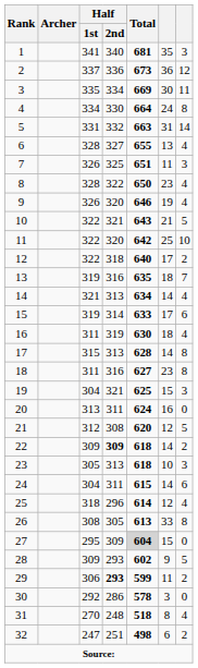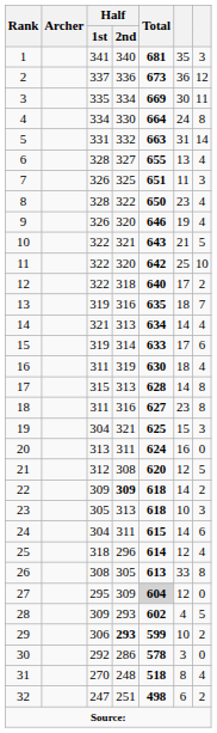 <table class="wikitable sortable" style="text-align:center;">
 <tr>
 <th rowspan="2">Rank</th>
 <th rowspan="2">Archer</th>
 <th colspan="2">Half</th>
 <th rowspan="2">Total</th>
 <th rowspan="2"></th>
 <th rowspan="2"></th>
 </tr>
 <tr>
 <th>1st</th>
 <th>2nd</th>
 </tr>
 <tr>
 <td>1</td>
 <td align="left"></td>
 <td>341</td>
 <td>340</td>
 <td><strong>681</strong></td>
 <td>35</td>
 <td>3</td>
 </tr>
 <tr>
 <td>2</td>
 <td align="left"></td>
 <td>337</td>
 <td>336</td>
 <td><strong>673</strong></td>
 <td>36</td>
 <td>12</td>
 </tr>
 <tr>
 <td>3</td>
 <td align="left"></td>
 <td>335</td>
 <td>334</td>
 <td><strong>669</strong></td>
 <td>30</td>
 <td>11</td>
 </tr>
 <tr>
 <td>4</td>
 <td align="left"></td>
 <td>334</td>
 <td>330</td>
 <td><strong>664</strong></td>
 <td>24</td>
 <td>8</td>
 </tr>
 <tr>
 <td>5</td>
 <td align="left"></td>
 <td>331</td>
 <td>332</td>
 <td><strong>663</strong></td>
 <td>31</td>
 <td>14</td>
 </tr>
 <tr>
 <td>6</td>
 <td align="left"></td>
 <td>328</td>
 <td>327</td>
 <td><strong>655</strong></td>
 <td>13</td>
 <td>4</td>
 </tr>
 <tr>
 <td>7</td>
 <td align="left"></td>
 <td>326</td>
 <td>325</td>
 <td><strong>651</strong></td>
 <td>11</td>
 <td>3</td>
 </tr>
 <tr>
 <td>8</td>
 <td align="left"></td>
 <td>328</td>
 <td>322</td>
 <td><strong>650</strong></td>
 <td>23</td>
 <td>4</td>
 </tr>
 <tr>
 <td>9</td>
 <td align="left"></td>
 <td>326</td>
 <td>320</td>
 <td><strong>646</strong></td>
 <td>19</td>
 <td>4</td>
 </tr>
 <tr>
 <td>10</td>
 <td align="left"></td>
 <td>322</td>
 <td>321</td>
 <td><strong> 643</strong></td>
 <td>21</td>
 <td>5</td>
 </tr>
 <tr>
 <td>11</td>
 <td align="left"></td>
 <td>322</td>
 <td>320</td>
 <td><strong>642</strong></td>
 <td>25</td>
 <td>10</td>
 </tr>
 <tr>
 <td>12</td>
 <td align="left"></td>
 <td>322</td>
 <td>318</td>
 <td><strong>640</strong></td>
 <td>17</td>
 <td>2</td>
 </tr>
 <tr>
 <td>13</td>
 <td align="left"></td>
 <td>319</td>
 <td>316</td>
 <td><strong>635</strong></td>
 <td>18</td>
 <td>7</td>
 </tr>
 <tr>
 <td>14</td>
 <td align="left"></td>
 <td>321</td>
 <td>313</td>
 <td><strong>634</strong></td>
 <td>14</td>
 <td>4</td>
 </tr>
 <tr>
 <td>15</td>
 <td align="left"></td>
 <td>319</td>
 <td>314</td>
 <td><strong>633</strong></td>
 <td>17</td>
 <td>6</td>
 </tr>
 <tr>
 <td>16</td>
 <td align="left"></td>
 <td>311</td>
 <td>319</td>
 <td><strong>630</strong></td>
 <td>18</td>
 <td>4</td>
 </tr>
 <tr>
 <td>17</td>
 <td align="left"></td>
 <td>315</td>
 <td>313</td>
 <td><strong>628</strong></td>
 <td>14</td>
 <td>8</td>
 </tr>
 <tr>
 <td>18</td>
 <td align="left"></td>
 <td>311</td>
 <td>316</td>
 <td><strong>627</strong></td>
 <td>23</td>
 <td>8</td>
 </tr>
 <tr>
 <td>19</td>
 <td align="left"></td>
 <td>304</td>
 <td>321</td>
 <td><strong>625</strong></td>
 <td>15</td>
 <td>3</td>
 </tr>
 <tr>
 <td>20</td>
 <td align="left"></td>
 <td>313</td>
 <td>311</td>
 <td><strong>624</strong></td>
 <td>16</td>
 <td>0</td>
 </tr>
 <tr>
 <td>21</td>
 <td align="left"></td>
 <td>312</td>
 <td>308</td>
 <td><strong>620</strong></td>
 <td>12</td>
 <td>5</td>
 </tr>
 <tr>
 <td>22</td>
 <td align="left"></td>
 <td>309</td>
 <td><strong>309</strong></td>
 <td><strong>618</strong></td>
 <td>14</td>
 <td>2</td>
 </tr>
 <tr>
 <td>23</td>
 <td align="left"></td>
 <td>305</td>
 <td>313</td>
 <td><strong>618</strong></td>
 <td>10</td>
 <td>3</td>
 </tr>
 <tr>
 <td>24</td>
 <td align="left"></td>
 <td>304</td>
 <td>311</td>
 <td><strong>615</strong></td>
 <td>14</td>
 <td>6</td>
 </tr>
 <tr>
 <td>25</td>
 <td align="left"></td>
 <td>318</td>
 <td>296</td>
 <td><strong>614</strong></td>
 <td>12</td>
 <td>4</td>
 </tr>
 <tr>
 <td>26</td>
 <td align="left"></td>
 <td>308</td>
 <td>305</td>
 <td><strong>613</strong></td>
 <td>33</td>
 <td>8</td>
 </tr>
 <tr>
 <td>27</td>
 <td align="left"></td>
 <td>295</td>
 <td>309</td>
 <td style="background: lightgrey;"><strong>604</strong></td>
-<td>15</td>
+<td>12</td>
 <td>0</td>
 </tr>
 <tr>
 <td>28</td>
 <td align="left"></td>
 <td>309</td>
 <td>293</td>
 <td><strong>602</strong></td>
-<td>9</td>
+<td>4</td>
 <td>5</td>
 </tr>
 <tr>
 <td>29</td>
 <td align="left"></td>
 <td>306</td>
 <td><strong>293</strong></td>
 <td><strong>599</strong></td>
-<td>11</td>
+<td>10</td>
 <td>2</td>
 </tr>
 <tr>
 <td>30</td>
 <td align="left"></td>
 <td>292</td>
 <td>286</td>
 <td><strong>578</strong></td>
 <td>3</td>
 <td>0</td>
 </tr>
 <tr>
 <td>31</td>
 <td align="left"></td>
 <td>270</td>
 <td>248</td>
 <td><strong> 518</strong></td>
 <td>8</td>
 <td>4</td>
 </tr>
 <tr>
 <td>32</td>
 <td align="left"></td>
 <td>247</td>
 <td>251</td>
 <td><strong>498</strong></td>
 <td>6</td>
 <td>2</td>
 </tr>
 <tr>
 <td colspan=8><small><strong>Source:</strong></small></td>
 </tr>
 </table>
